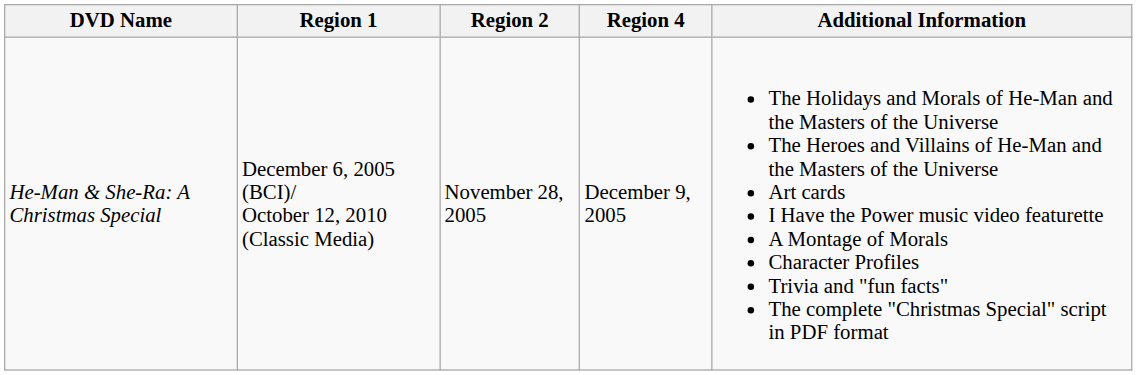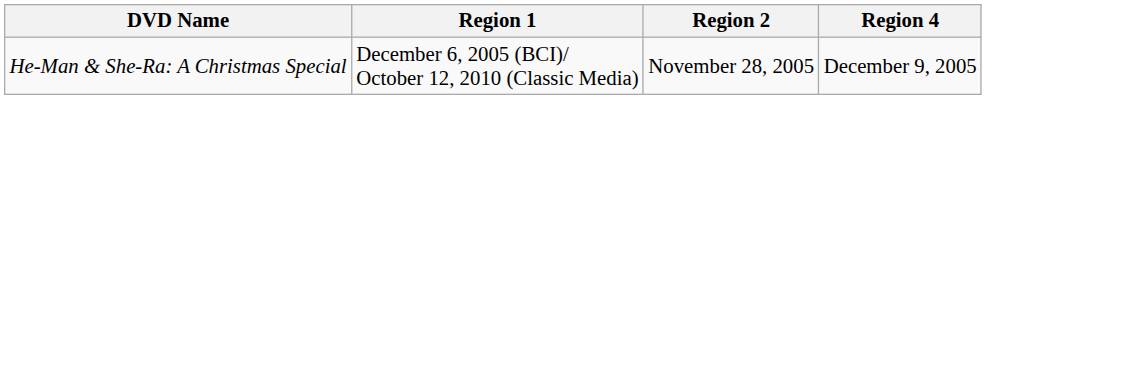 <table class="wikitable">
 <tr>
 <th>DVD Name</th>
 <th>Region 1</th>
 <th>Region 2</th>
 <th>Region 4</th>
-<th>Additional Information</th>
 </tr>
 <tr>
 <td><em>He-Man & She-Ra: A Christmas Special</em></td>
 <td>December 6, 2005 (BCI)/<br>October 12, 2010 (Classic Media)</td>
 <td>November 28, 2005</td>
 <td>December 9, 2005</td>
-<td><br><ul><li>The Holidays and Morals of He-Man and the Masters of the Universe</li><li>The Heroes and Villains of He-Man and the Masters of the Universe</li><li>Art cards</li><li>I Have the Power music video featurette</li><li>A Montage of Morals</li><li>Character Profiles</li><li>Trivia and "fun facts"</li><li>The complete "Christmas Special" script in PDF format</li></ul></td>
 </tr>
 </table>
